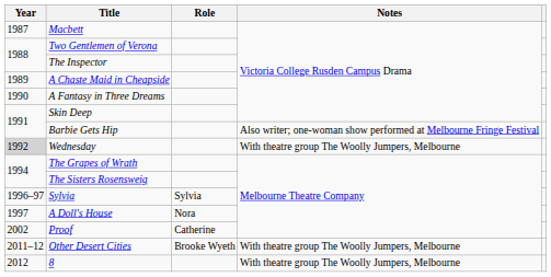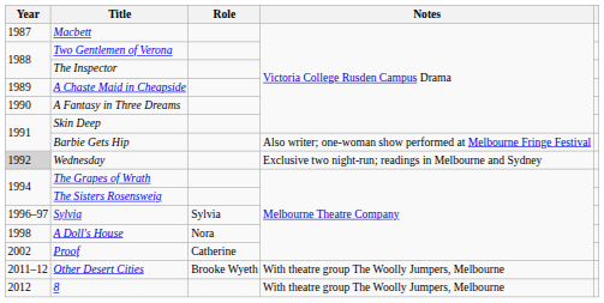 <table class="wikitable sortable">
 <tr>
 <th>Year</th>
 <th>Title</th>
 <th>Role</th>
 <th class="unsortable">Notes</th>
 <th class="unsortable"></th>
 </tr>
 <tr>
 <td>1987</td>
 <td><em><a href='#'>Macbett</a></em></td>
 <td></td>
 <td rowspan="6"><a href='#'>Victoria College Rusden Campus</a> Drama</td>
 <td align="center"></td>
 </tr>
 <tr>
 <td rowspan="2">1988</td>
 <td><em><a href='#'>Two Gentlemen of Verona</a></em></td>
 <td></td>
 <td align="center"></td>
 </tr>
 <tr>
 <td><em>The Inspector</em></td>
 <td></td>
 <td align="center"></td>
 </tr>
 <tr>
 <td>1989</td>
 <td><em><a href='#'>A Chaste Maid in Cheapside</a></em></td>
 <td></td>
 <td align="center"></td>
 </tr>
 <tr>
 <td>1990</td>
 <td><em>A Fantasy in Three Dreams</em></td>
 <td></td>
 <td align="center"></td>
 </tr>
 <tr>
 <td rowspan="2">1991</td>
 <td><em>Skin Deep</em></td>
 <td></td>
 <td align="center"></td>
 </tr>
 <tr>
 <td><em>Barbie Gets Hip</em></td>
 <td></td>
 <td>Also writer; one-woman show performed at <a href='#'>Melbourne Fringe Festival</a></td>
 <td align="center"></td>
 </tr>
 <tr>
 <td style="background: lightgrey;">1992</td>
 <td><em>Wednesday</em></td>
 <td></td>
-<td>With theatre group The Woolly Jumpers, Melbourne</td>
+<td>Exclusive two night-run; readings in Melbourne and Sydney</td>
 <td align="center"></td>
 </tr>
 <tr>
 <td rowspan="2">1994</td>
 <td><em><a href='#'>The Grapes of Wrath</a></em></td>
 <td></td>
 <td rowspan="5"><a href='#'>Melbourne Theatre Company</a></td>
 <td align="center"></td>
 </tr>
 <tr>
 <td><em><a href='#'>The Sisters Rosensweig</a></em></td>
 <td></td>
 <td align="center"></td>
 </tr>
 <tr>
 <td>1996–97</td>
 <td><em><a href='#'>Sylvia</a></em></td>
 <td>Sylvia</td>
 <td align="center"></td>
 </tr>
 <tr>
-<td>1997</td>
+<td>1998</td>
 <td><em><a href='#'>A Doll's House</a></em></td>
 <td>Nora</td>
 <td align="center"></td>
 </tr>
 <tr>
 <td>2002</td>
 <td><em><a href='#'>Proof</a></em></td>
 <td>Catherine</td>
 <td align="center"></td>
 </tr>
 <tr>
 <td>2011–12</td>
 <td><em><a href='#'>Other Desert Cities</a></em></td>
 <td>Brooke Wyeth</td>
 <td>With theatre group The Woolly Jumpers, Melbourne</td>
 <td align="center"></td>
 </tr>
 <tr>
 <td>2012</td>
 <td><em><a href='#'>8</a></em></td>
 <td></td>
 <td>With theatre group The Woolly Jumpers, Melbourne</td>
 <td align="center"></td>
 </tr>
 </table>
